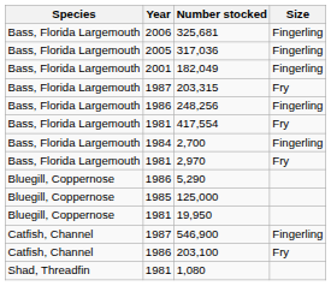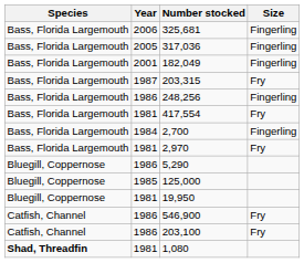 <table class="wikitable">
 <tr>
 <th scope="col">Species</th>
 <th scope="col">Year</th>
 <th scope="col">Number stocked</th>
 <th scope="col">Size</th>
 </tr>
 <tr>
 <td>Bass, Florida Largemouth</td>
 <td>2006</td>
 <td>325,681</td>
 <td>Fingerling</td>
 </tr>
 <tr>
 <td>Bass, Florida Largemouth</td>
 <td>2005</td>
 <td>317,036</td>
 <td>Fingerling</td>
 </tr>
 <tr>
 <td>Bass, Florida Largemouth</td>
 <td>2001</td>
 <td>182,049</td>
 <td>Fingerling</td>
 </tr>
 <tr>
 <td>Bass, Florida Largemouth</td>
 <td>1987</td>
 <td>203,315</td>
 <td>Fry</td>
 </tr>
 <tr>
 <td>Bass, Florida Largemouth</td>
 <td>1986</td>
 <td>248,256</td>
 <td>Fingerling</td>
 </tr>
 <tr>
 <td>Bass, Florida Largemouth</td>
 <td>1981</td>
 <td>417,554</td>
 <td>Fry</td>
 </tr>
 <tr>
 <td>Bass, Florida Largemouth</td>
 <td>1984</td>
 <td>2,700</td>
 <td>Fingerling</td>
 </tr>
 <tr>
 <td>Bass, Florida Largemouth</td>
 <td>1981</td>
 <td>2,970</td>
 <td>Fry</td>
 </tr>
 <tr>
 <td>Bluegill, Coppernose</td>
 <td>1986</td>
 <td>5,290</td>
 <td></td>
 </tr>
 <tr>
 <td>Bluegill, Coppernose</td>
 <td>1985</td>
 <td>125,000</td>
 <td></td>
 </tr>
 <tr>
 <td>Bluegill, Coppernose</td>
 <td>1981</td>
 <td>19,950</td>
 <td></td>
 </tr>
 <tr>
 <td>Catfish, Channel</td>
-<td>1987</td>
+<td>1986</td>
 <td>546,900</td>
-<td>Fingerling</td>
+<td>Fry</td>
 </tr>
 <tr>
 <td>Catfish, Channel</td>
 <td>1986</td>
 <td>203,100</td>
 <td>Fry</td>
 </tr>
 <tr>
-<td>Shad, Threadfin</td>
+<td><strong>Shad, Threadfin</strong></td>
 <td>1981</td>
 <td>1,080</td>
 <td></td>
 </tr>
 </table>
